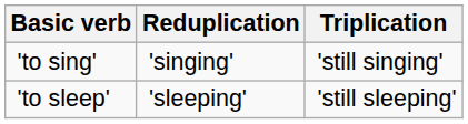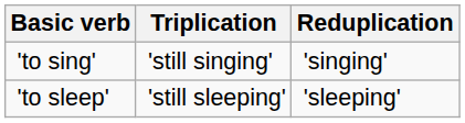 <table class="wikitable">
 <tr>
 <th>Basic verb</th>
+<th>Triplication</th>
 <th>Reduplication</th>
-<th>Triplication</th>
 </tr>
 <tr>
 <td><em></em>  'to sing'</td>
+<td><em></em>  'still singing'</td>
 <td><em></em>  'singing'</td>
-<td><em></em>  'still singing'</td>
 </tr>
 <tr>
 <td><em></em>  'to sleep'</td>
+<td><em></em>  'still sleeping'</td>
 <td><em></em>  'sleeping'</td>
-<td><em></em>  'still sleeping'</td>
 </tr>
 </table>
